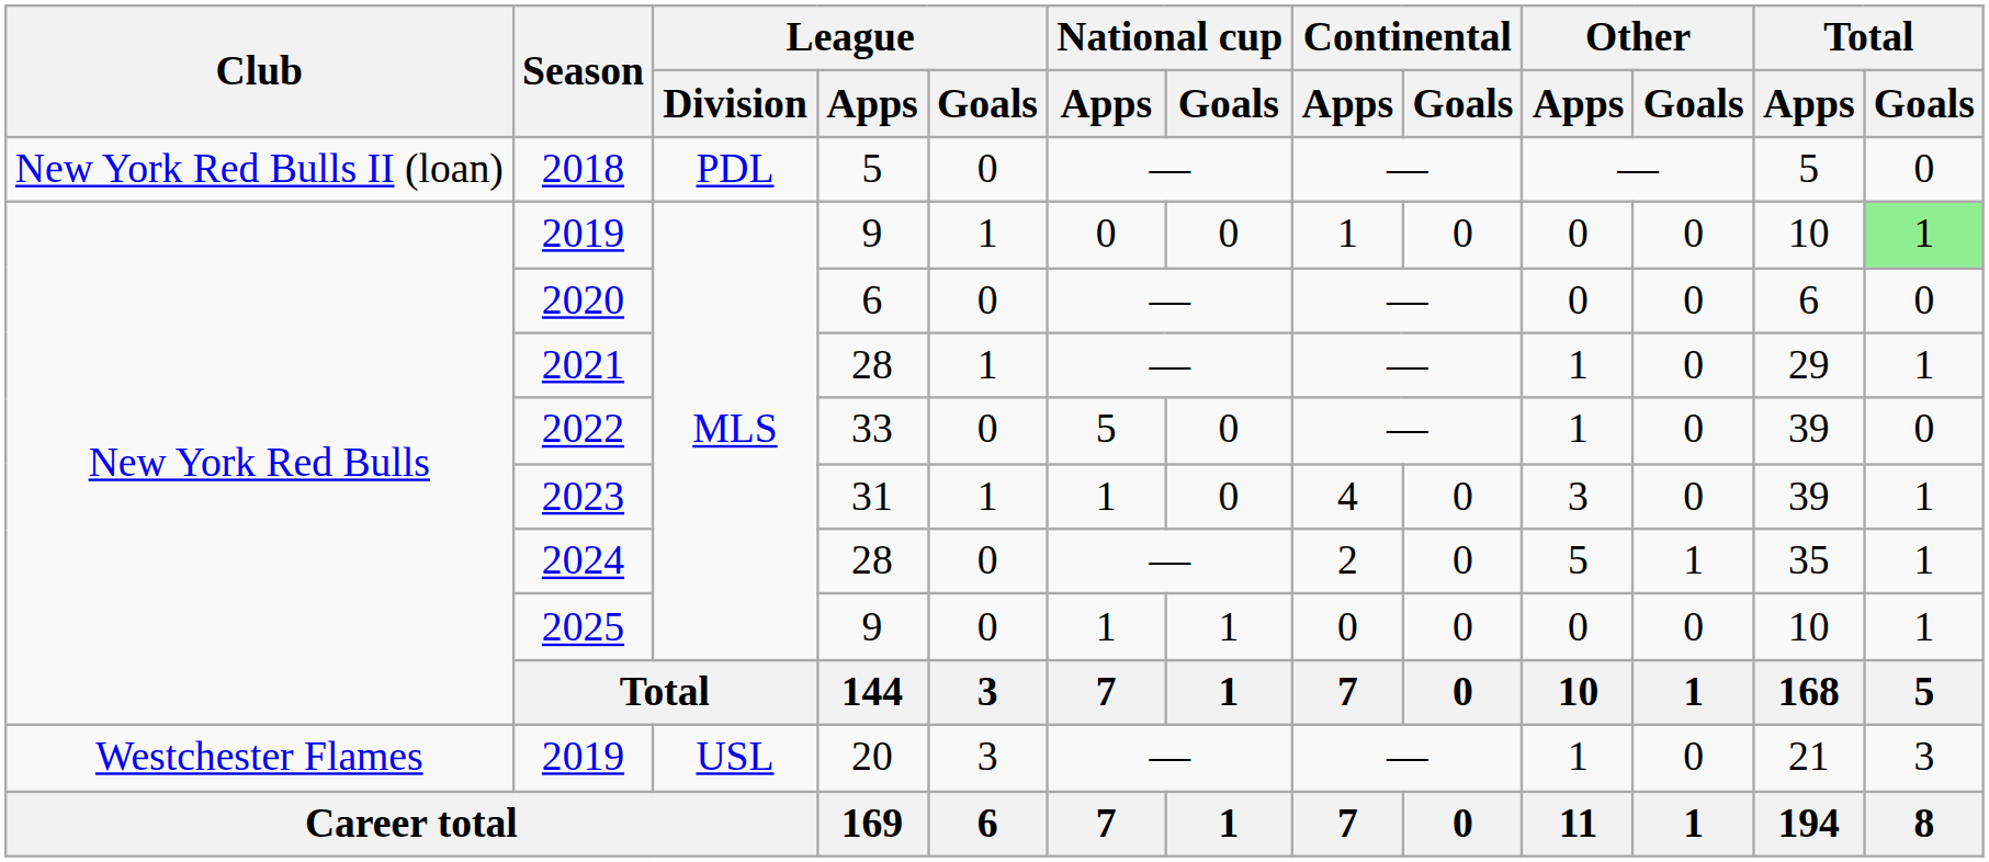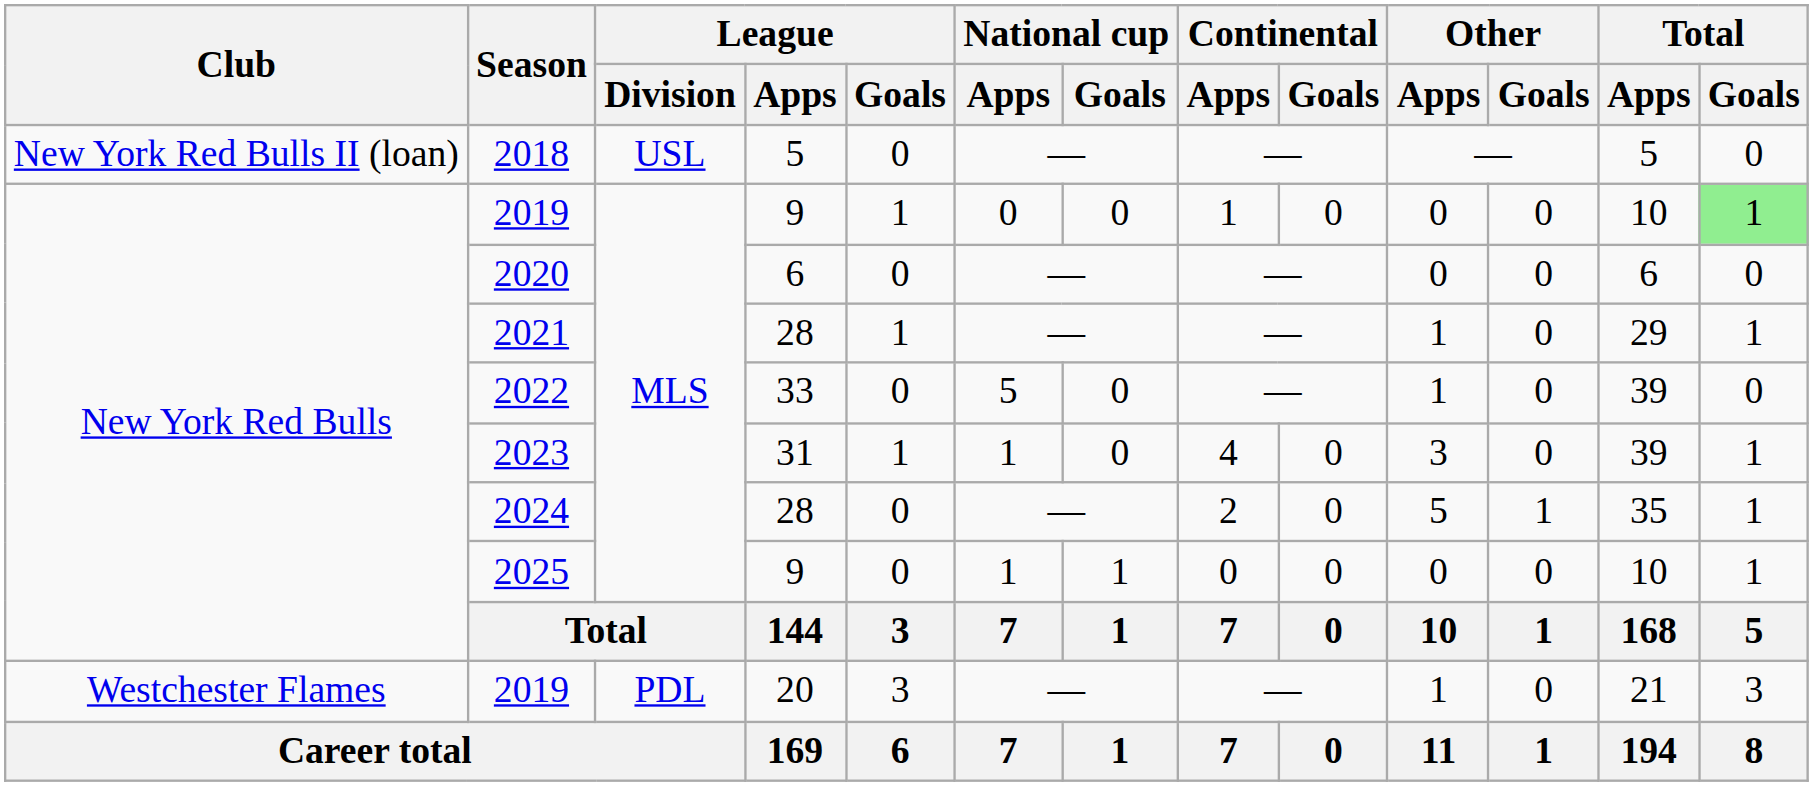 <table class="wikitable" style="text-align: center;">
 <tr>
 <th rowspan=2>Club</th>
 <th rowspan=2>Season</th>
 <th colspan=3>League</th>
 <th colspan=2>National cup</th>
 <th colspan=2>Continental</th>
 <th colspan=2>Other</th>
 <th colspan=2>Total</th>
 </tr>
 <tr>
 <th>Division</th>
 <th>Apps</th>
 <th>Goals</th>
 <th>Apps</th>
 <th>Goals</th>
 <th>Apps</th>
 <th>Goals</th>
 <th>Apps</th>
 <th>Goals</th>
 <th>Apps</th>
 <th>Goals</th>
 </tr>
 <tr>
 <td><a href='#'>New York Red Bulls II</a> (loan)</td>
 <td><a href='#'>2018</a></td>
-<td><a href='#'>PDL</a></td>
+<td><a href='#'>USL</a></td>
 <td>5</td>
 <td>0</td>
 <td colspan="2">—</td>
 <td colspan="2">—</td>
 <td colspan="2">—</td>
 <td>5</td>
 <td>0</td>
 </tr>
 <tr>
 <td rowspan="8"><a href='#'>New York Red Bulls</a></td>
 <td><a href='#'>2019</a></td>
 <td rowspan="7"><a href='#'>MLS</a></td>
 <td>9</td>
 <td>1</td>
 <td>0</td>
 <td>0</td>
 <td>1</td>
 <td>0</td>
 <td>0</td>
 <td>0</td>
 <td>10</td>
 <td style="background: lightgreen;">1</td>
 </tr>
 <tr>
 <td><a href='#'>2020</a></td>
 <td>6</td>
 <td>0</td>
 <td colspan="2">—</td>
 <td colspan="2">—</td>
 <td>0</td>
 <td>0</td>
 <td>6</td>
 <td>0</td>
 </tr>
 <tr>
 <td><a href='#'>2021</a></td>
 <td>28</td>
 <td>1</td>
 <td colspan="2">—</td>
 <td colspan="2">—</td>
 <td>1</td>
 <td>0</td>
 <td>29</td>
 <td>1</td>
 </tr>
 <tr>
 <td><a href='#'>2022</a></td>
 <td>33</td>
 <td>0</td>
 <td>5</td>
 <td>0</td>
 <td colspan="2">—</td>
 <td>1</td>
 <td>0</td>
 <td>39</td>
 <td>0</td>
 </tr>
 <tr>
 <td><a href='#'>2023</a></td>
 <td>31</td>
 <td>1</td>
 <td>1</td>
 <td>0</td>
 <td>4</td>
 <td>0</td>
 <td>3</td>
 <td>0</td>
 <td>39</td>
 <td>1</td>
 </tr>
 <tr>
 <td><a href='#'>2024</a></td>
 <td>28</td>
 <td>0</td>
 <td colspan="2">—</td>
 <td>2</td>
 <td>0</td>
 <td>5</td>
 <td>1</td>
 <td>35</td>
 <td>1</td>
 </tr>
 <tr>
 <td><a href='#'>2025</a></td>
 <td>9</td>
 <td>0</td>
 <td>1</td>
 <td>1</td>
 <td>0</td>
 <td>0</td>
 <td>0</td>
 <td>0</td>
 <td>10</td>
 <td>1</td>
 </tr>
 <tr>
 <th colspan="2">Total</th>
 <th>144</th>
 <th>3</th>
 <th>7</th>
 <th>1</th>
 <th>7</th>
 <th>0</th>
 <th>10</th>
 <th>1</th>
 <th>168</th>
 <th>5</th>
 </tr>
 <tr>
 <td><a href='#'>Westchester Flames</a></td>
 <td><a href='#'>2019</a></td>
-<td><a href='#'>USL</a></td>
+<td><a href='#'>PDL</a></td>
 <td>20</td>
 <td>3</td>
 <td colspan="2">—</td>
 <td colspan="2">—</td>
 <td>1</td>
 <td>0</td>
 <td>21</td>
 <td>3</td>
 </tr>
 <tr>
 <th colspan=3>Career total</th>
 <th>169</th>
 <th>6</th>
 <th>7</th>
 <th>1</th>
 <th>7</th>
 <th>0</th>
 <th>11</th>
 <th>1</th>
 <th>194</th>
 <th>8</th>
 </tr>
 </table>
